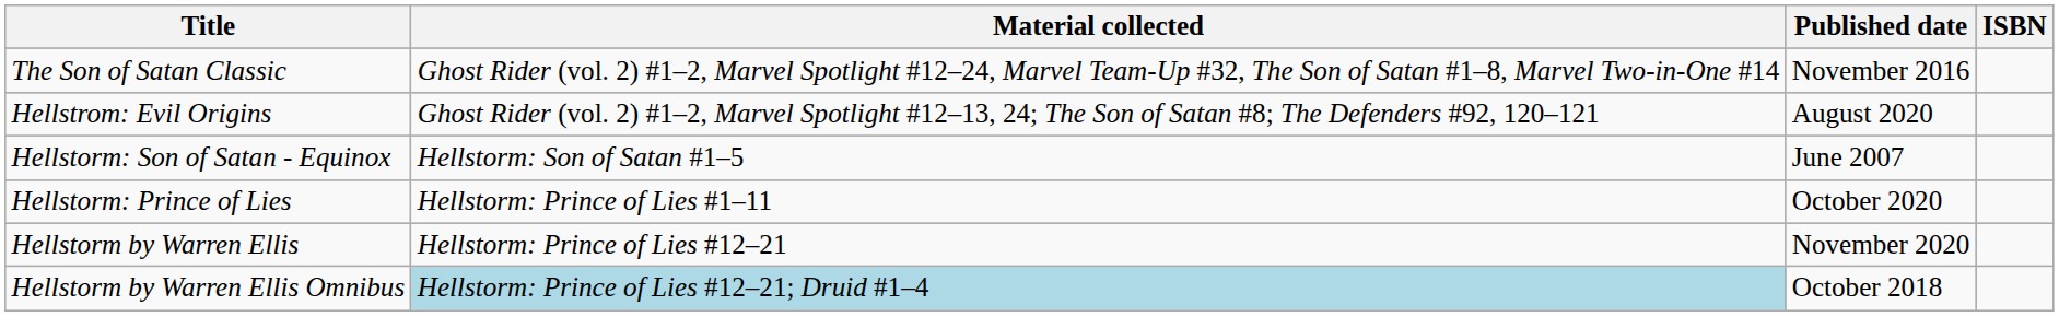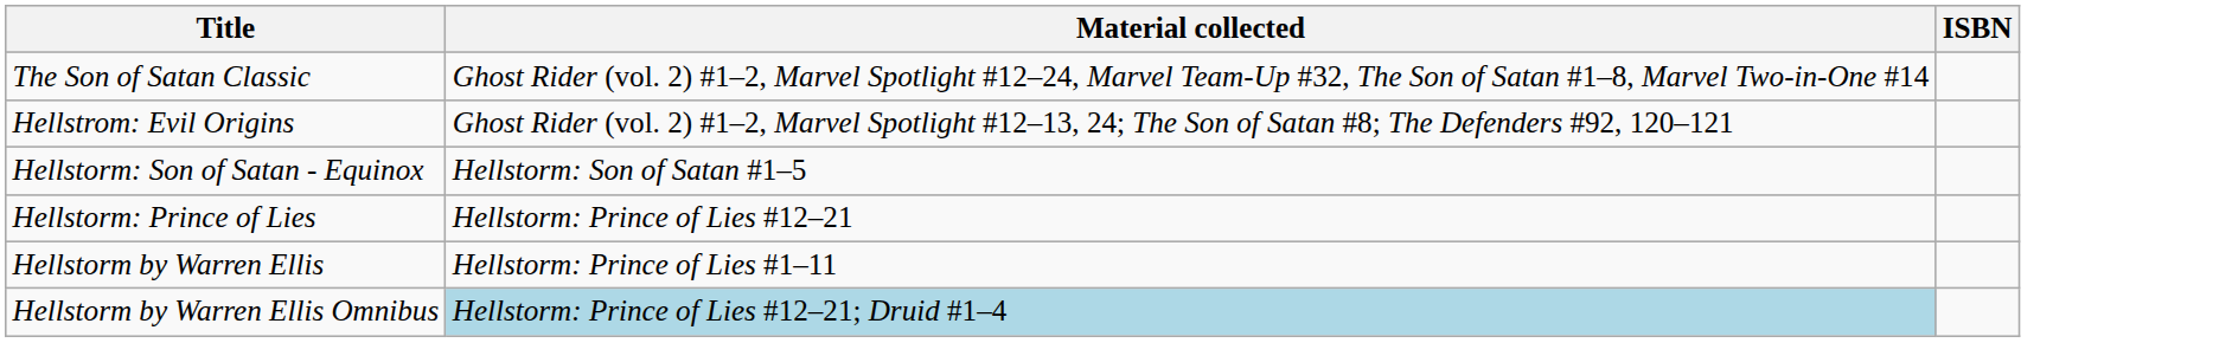 <table class="wikitable">
 <tr>
 <th>Title</th>
 <th>Material collected</th>
-<th>Published date</th>
 <th>ISBN</th>
 </tr>
 <tr>
 <td><em>The Son of Satan Classic</em></td>
 <td><em>Ghost Rider</em> (vol. 2) #1–2, <em>Marvel Spotlight</em> #12–24, <em>Marvel Team-Up</em> #32, <em>The Son of Satan</em> #1–8, <em>Marvel Two-in-One</em> #14</td>
-<td>November 2016</td>
 <td></td>
 </tr>
 <tr>
 <td><em>Hellstrom: Evil Origins</em></td>
 <td><em>Ghost Rider</em> (vol. 2) #1–2, <em>Marvel Spotlight</em> #12–13, 24; <em>The Son of Satan</em> #8; <em>The Defenders</em> #92, 120–121</td>
-<td>August 2020</td>
 <td></td>
 </tr>
 <tr>
 <td><em>Hellstorm: Son of Satan - Equinox</em></td>
 <td><em>Hellstorm: Son of Satan</em> #1–5</td>
-<td>June 2007</td>
 <td></td>
 </tr>
 <tr>
 <td><em>Hellstorm: Prince of Lies</em></td>
-<td><em>Hellstorm: Prince of Lies</em> #1–11</td>
-<td>October 2020</td>
+<td><em>Hellstorm: Prince of Lies</em> #12–21</td>
 <td></td>
 </tr>
 <tr>
 <td><em>Hellstorm by Warren Ellis</em></td>
-<td><em>Hellstorm: Prince of Lies</em> #12–21</td>
-<td>November 2020</td>
+<td><em>Hellstorm: Prince of Lies</em> #1–11</td>
 <td></td>
 </tr>
 <tr>
 <td><em>Hellstorm by Warren Ellis Omnibus</em></td>
 <td style="background: lightblue;"><em>Hellstorm: Prince of Lies</em> #12–21; <em>Druid</em> #1–4</td>
-<td>October 2018</td>
 <td></td>
 </tr>
 </table>
